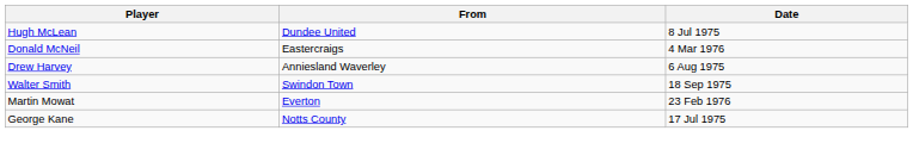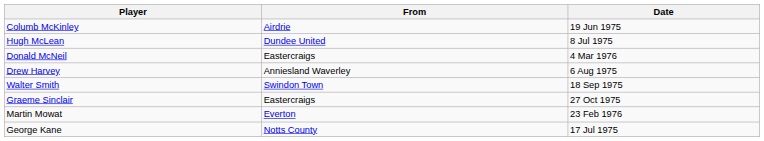 <table class="wikitable" style="text-align:center; font-size:95%;width:98%; text-align:left">
 <tr>
 <th>Player</th>
 <th>From</th>
 <th>Date</th>
+</tr>
+<tr>
+<td> <a href='#'>Columb McKinley</a></td>
+<td> <a href='#'>Airdrie</a></td>
+<td>19 Jun 1975</td>
 </tr>
 <tr>
 <td> <a href='#'>Hugh McLean</a></td>
 <td> <a href='#'>Dundee United</a></td>
 <td>8 Jul 1975</td>
 </tr>
 <tr>
 <td> <a href='#'>Donald McNeil</a></td>
 <td> Eastercraigs</td>
 <td>4 Mar 1976</td>
 </tr>
 <tr>
 <td> <a href='#'>Drew Harvey</a></td>
 <td> Anniesland Waverley</td>
 <td>6 Aug 1975</td>
 </tr>
 <tr>
 <td> <a href='#'>Walter Smith</a></td>
 <td> <a href='#'>Swindon Town</a></td>
 <td>18 Sep 1975</td>
 </tr>
 <tr>
+<td> <a href='#'>Graeme Sinclair</a></td>
+<td> Eastercraigs</td>
+<td>27 Oct 1975</td>
+</tr>
+<tr>
 <td> Martin Mowat</td>
 <td> <a href='#'>Everton</a></td>
 <td>23 Feb 1976</td>
 </tr>
 <tr>
 <td> George Kane</td>
 <td> <a href='#'>Notts County</a></td>
 <td>17 Jul 1975</td>
 </tr>
 </table>
